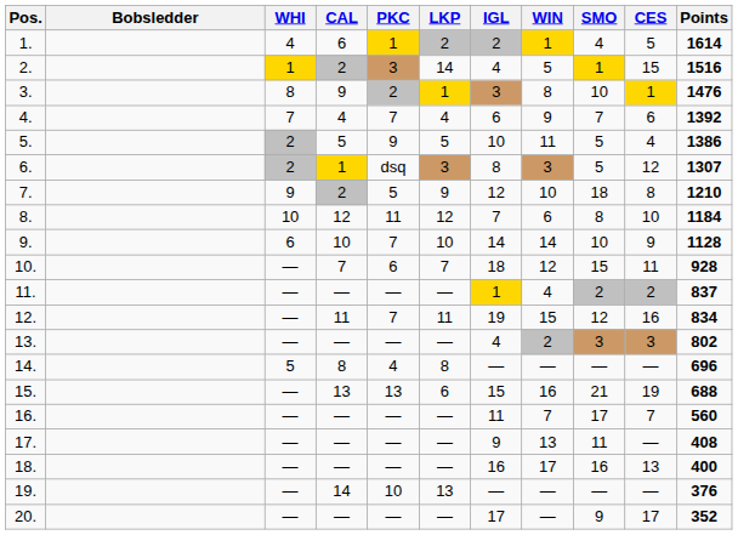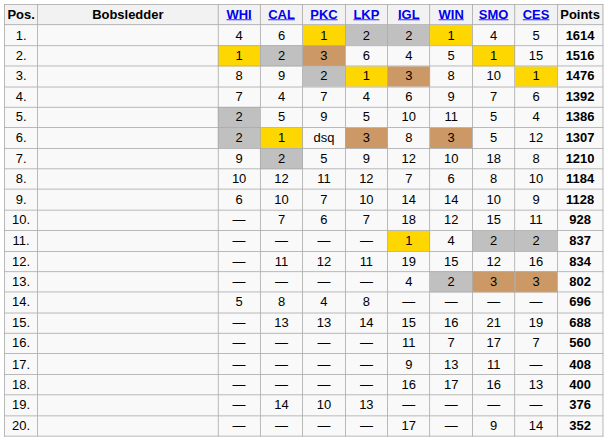 <table class=wikitable bgcolor="#f7f8ff" cellpadding="3" cellspacing="0" border="1" style="text-align:center; border: gray solid 1px; border-collapse: collapse;">
 <tr bgcolor="#CCCCCC">
 <th width="10">Pos.</th>
 <th width="215">Bobsledder</th>
 <th width="45"><a href='#'>WHI</a></th>
 <th width="45"><a href='#'>CAL</a></th>
 <th width="45"><a href='#'>PKC</a></th>
 <th width="45"><a href='#'>LKP</a></th>
 <th width="45"><a href='#'>IGL</a></th>
 <th width="45"><a href='#'>WIN</a></th>
 <th width="45"><a href='#'>SMO</a></th>
 <th width="45"><a href='#'>CES</a></th>
 <th width="45">Points</th>
 </tr>
 <tr>
 <td>1.</td>
 <td align="left"></td>
 <td>4</td>
 <td>6</td>
 <td bgcolor="gold">1</td>
 <td bgcolor="silver">2</td>
 <td bgcolor="silver">2</td>
 <td bgcolor="gold">1</td>
 <td>4</td>
 <td>5</td>
 <td><strong>1614</strong></td>
 </tr>
 <tr>
 <td>2.</td>
 <td align="left"></td>
 <td bgcolor="gold">1</td>
 <td bgcolor="silver">2</td>
 <td bgcolor="cc9966">3</td>
-<td>14</td>
+<td>6</td>
 <td>4</td>
 <td>5</td>
 <td bgcolor="gold">1</td>
 <td>15</td>
 <td><strong>1516</strong></td>
 </tr>
 <tr>
 <td>3.</td>
 <td align="left"></td>
 <td>8</td>
 <td>9</td>
 <td bgcolor="silver">2</td>
 <td bgcolor="gold">1</td>
 <td bgcolor="cc9966">3</td>
 <td>8</td>
 <td>10</td>
 <td bgcolor="gold">1</td>
 <td><strong>1476</strong></td>
 </tr>
 <tr>
 <td>4.</td>
 <td align="left"></td>
 <td>7</td>
 <td>4</td>
 <td>7</td>
 <td>4</td>
 <td>6</td>
 <td>9</td>
 <td>7</td>
 <td>6</td>
 <td><strong>1392</strong></td>
 </tr>
 <tr>
 <td>5.</td>
 <td align="left"></td>
 <td bgcolor="silver">2</td>
 <td>5</td>
 <td>9</td>
 <td>5</td>
 <td>10</td>
 <td>11</td>
 <td>5</td>
 <td>4</td>
 <td><strong>1386</strong></td>
 </tr>
 <tr>
 <td>6.</td>
 <td align="left"></td>
 <td bgcolor="silver">2</td>
 <td bgcolor="gold">1</td>
 <td>dsq</td>
 <td bgcolor="cc9966">3</td>
 <td>8</td>
 <td bgcolor="cc9966">3</td>
 <td>5</td>
 <td>12</td>
 <td><strong>1307</strong></td>
 </tr>
 <tr>
 <td>7.</td>
 <td align="left"></td>
 <td>9</td>
 <td bgcolor="silver">2</td>
 <td>5</td>
 <td>9</td>
 <td>12</td>
 <td>10</td>
 <td>18</td>
 <td>8</td>
 <td><strong>1210</strong></td>
 </tr>
 <tr>
 <td>8.</td>
 <td align="left"></td>
 <td>10</td>
 <td>12</td>
 <td>11</td>
 <td>12</td>
 <td>7</td>
 <td>6</td>
 <td>8</td>
 <td>10</td>
 <td><strong>1184</strong></td>
 </tr>
 <tr>
 <td>9.</td>
 <td align="left"></td>
 <td>6</td>
 <td>10</td>
 <td>7</td>
 <td>10</td>
 <td>14</td>
 <td>14</td>
 <td>10</td>
 <td>9</td>
 <td><strong>1128</strong></td>
 </tr>
 <tr>
 <td>10.</td>
 <td align="left"></td>
 <td>—</td>
 <td>7</td>
 <td>6</td>
 <td>7</td>
 <td>18</td>
 <td>12</td>
 <td>15</td>
 <td>11</td>
 <td><strong>928</strong></td>
 </tr>
 <tr>
 <td>11.</td>
 <td align="left"></td>
 <td>—</td>
 <td>—</td>
 <td>—</td>
 <td>—</td>
 <td bgcolor="gold">1</td>
 <td>4</td>
 <td bgcolor="silver">2</td>
 <td bgcolor="silver">2</td>
 <td><strong>837</strong></td>
 </tr>
 <tr>
 <td>12.</td>
 <td align="left"></td>
 <td>—</td>
 <td>11</td>
-<td>7</td>
+<td>12</td>
 <td>11</td>
 <td>19</td>
 <td>15</td>
 <td>12</td>
 <td>16</td>
 <td><strong>834</strong></td>
 </tr>
 <tr>
 <td>13.</td>
 <td align="left"></td>
 <td>—</td>
 <td>—</td>
 <td>—</td>
 <td>—</td>
 <td>4</td>
 <td bgcolor="silver">2</td>
 <td bgcolor="cc9966">3</td>
 <td bgcolor="cc9966">3</td>
 <td><strong>802</strong></td>
 </tr>
 <tr>
 <td>14.</td>
 <td align="left"></td>
 <td>5</td>
 <td>8</td>
 <td>4</td>
 <td>8</td>
 <td>—</td>
 <td>—</td>
 <td>—</td>
 <td>—</td>
 <td><strong>696</strong></td>
 </tr>
 <tr>
 <td>15.</td>
 <td align="left"></td>
 <td>—</td>
 <td>13</td>
 <td>13</td>
-<td>6</td>
+<td>14</td>
 <td>15</td>
 <td>16</td>
 <td>21</td>
 <td>19</td>
 <td><strong>688</strong></td>
 </tr>
 <tr>
 <td>16.</td>
 <td align="left"></td>
 <td>—</td>
 <td>—</td>
 <td>—</td>
 <td>—</td>
 <td>11</td>
 <td>7</td>
 <td>17</td>
 <td>7</td>
 <td><strong>560</strong></td>
 </tr>
 <tr>
 <td>17.</td>
 <td align="left"></td>
 <td>—</td>
 <td>—</td>
 <td>—</td>
 <td>—</td>
 <td>9</td>
 <td>13</td>
 <td>11</td>
 <td>—</td>
 <td><strong>408</strong></td>
 </tr>
 <tr>
 <td>18.</td>
 <td align="left"></td>
 <td>—</td>
 <td>—</td>
 <td>—</td>
 <td>—</td>
 <td>16</td>
 <td>17</td>
 <td>16</td>
 <td>13</td>
 <td><strong>400</strong></td>
 </tr>
 <tr>
 <td>19.</td>
 <td align="left"></td>
 <td>—</td>
 <td>14</td>
 <td>10</td>
 <td>13</td>
 <td>—</td>
 <td>—</td>
 <td>—</td>
 <td>—</td>
 <td><strong>376</strong></td>
 </tr>
 <tr>
 <td>20.</td>
 <td align="left"></td>
 <td>—</td>
 <td>—</td>
 <td>—</td>
 <td>—</td>
 <td>17</td>
 <td>—</td>
 <td>9</td>
-<td>17</td>
+<td>14</td>
 <td><strong>352</strong></td>
 </tr>
 </table>
